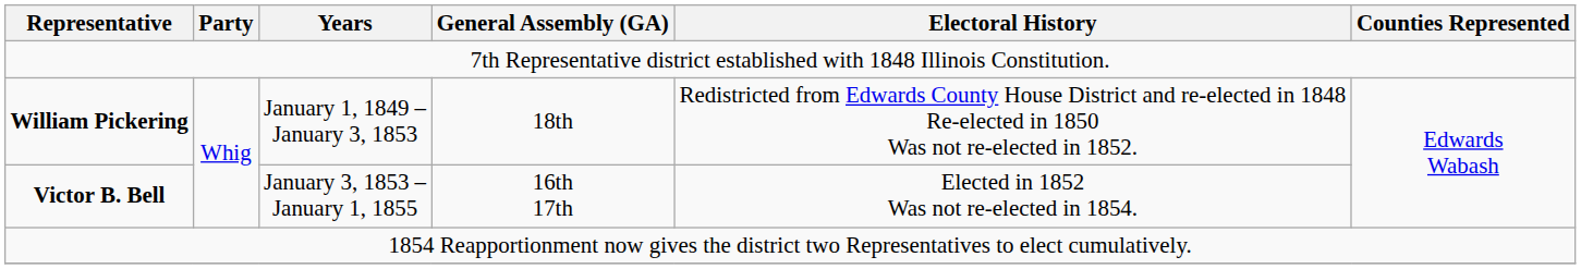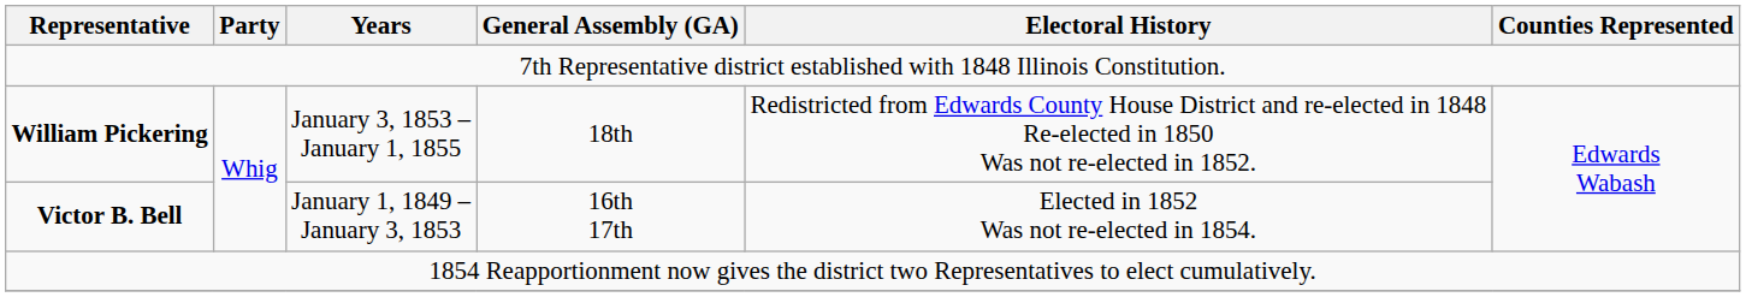 <table class="wikitable" style="text-align:center">
 <tr>
 <th>Representative</th>
 <th>Party</th>
 <th>Years</th>
 <th>General Assembly (GA)</th>
 <th>Electoral History</th>
 <th>Counties Represented</th>
 </tr>
 <tr>
 <td colspan=6>7th Representative district established with 1848 Illinois Constitution.</td>
 </tr>
 <tr>
 <td><strong>William Pickering</strong></td>
 <td rowspan=2 ><a href='#'>Whig</a></td>
-<td>January 1, 1849 –<br>January 3, 1853</td>
+<td>January 3, 1853 –<br>January 1, 1855</td>
 <td>18th</td>
 <td>Redistricted from <a href='#'>Edwards County</a> House District and re-elected in 1848<br>Re-elected in 1850<br>Was not re-elected in 1852.</td>
 <td rowspan=2><a href='#'>Edwards</a><br><a href='#'>Wabash</a></td>
 </tr>
 <tr>
 <td><strong>Victor B. Bell</strong></td>
-<td>January 3, 1853 –<br>January 1, 1855</td>
+<td>January 1, 1849 –<br>January 3, 1853</td>
 <td>16th<br>17th</td>
 <td>Elected in 1852<br>Was not re-elected in 1854.</td>
 </tr>
 <tr>
 <td colspan=6>1854 Reapportionment now gives the district two Representatives to elect cumulatively.</td>
 </tr>
 <tr>
 </tr>
 </table>
